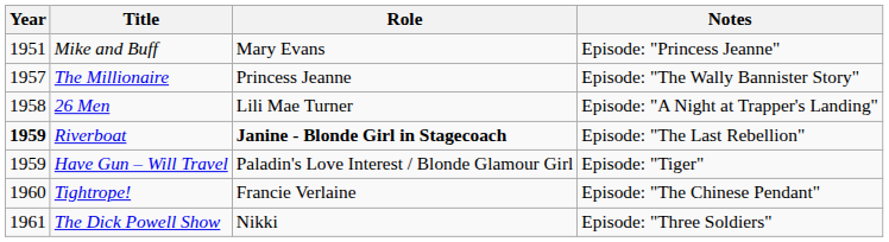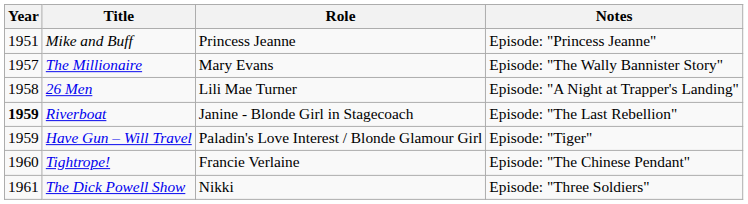 <table class="wikitable sortable plainrowheaders">
 <tr style="text-align:center;">
 <th scope="col">Year</th>
 <th scope="col">Title</th>
 <th scope="col">Role</th>
 <th scope="col">Notes</th>
 </tr>
 <tr>
 <td>1951</td>
 <td><em>Mike and Buff</em></td>
-<td>Mary Evans</td>
+<td>Princess Jeanne</td>
 <td>Episode: "Princess Jeanne"</td>
 </tr>
 <tr>
 <td>1957</td>
 <td><em><a href='#'>The Millionaire</a></em></td>
-<td>Princess Jeanne</td>
+<td>Mary Evans</td>
 <td>Episode: "The Wally Bannister Story"</td>
 </tr>
 <tr>
 <td>1958</td>
 <td><em><a href='#'>26 Men</a></em></td>
 <td>Lili Mae Turner</td>
 <td>Episode: "A Night at Trapper's Landing"</td>
 </tr>
 <tr>
 <td><strong>1959</strong></td>
 <td><em><a href='#'>Riverboat</a></em></td>
-<td><strong>Janine - Blonde Girl in Stagecoach</strong></td>
+<td>Janine - Blonde Girl in Stagecoach</td>
 <td>Episode: "The Last Rebellion"</td>
 </tr>
 <tr>
 <td>1959</td>
 <td><em><a href='#'>Have Gun – Will Travel</a></em></td>
 <td>Paladin's Love Interest / Blonde Glamour Girl</td>
 <td>Episode: "Tiger"</td>
 </tr>
 <tr>
 <td>1960</td>
 <td><em><a href='#'>Tightrope!</a></em></td>
 <td>Francie Verlaine</td>
 <td>Episode: "The Chinese Pendant"</td>
 </tr>
 <tr>
 <td>1961</td>
 <td><em><a href='#'>The Dick Powell Show</a></em></td>
 <td>Nikki</td>
 <td>Episode: "Three Soldiers"</td>
 </tr>
 </table>
